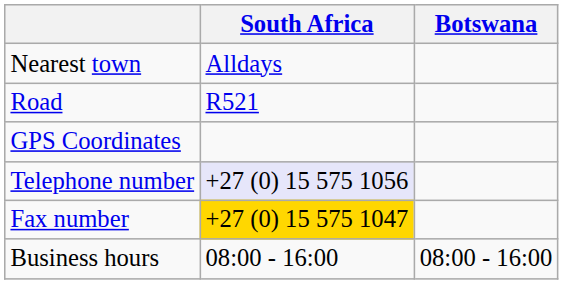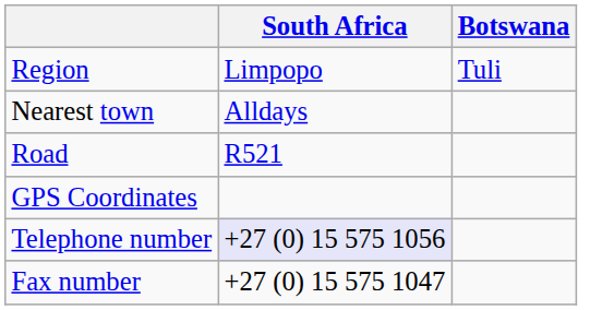 <table class="wikitable sortable">
 <tr>
 <th></th>
 <th><a href='#'>South Africa</a></th>
 <th><a href='#'>Botswana</a></th>
+</tr>
+<tr>
+<td><a href='#'>Region</a></td>
+<td><a href='#'>Limpopo</a></td>
+<td><a href='#'>Tuli</a></td>
 </tr>
 <tr>
 <td>Nearest <a href='#'>town</a></td>
 <td><a href='#'>Alldays</a></td>
 <td></td>
 </tr>
 <tr>
 <td><a href='#'>Road</a></td>
 <td><a href='#'>R521</a></td>
 <td></td>
 </tr>
 <tr>
 <td><a href='#'>GPS Coordinates</a></td>
 <td></td>
 <td></td>
 </tr>
 <tr>
 <td><a href='#'>Telephone number</a></td>
 <td style="background: lavender;">+27 (0) 15 575 1056</td>
 <td></td>
 </tr>
 <tr>
 <td><a href='#'>Fax number</a></td>
-<td style="background: gold;">+27 (0) 15 575 1047</td>
+<td>+27 (0) 15 575 1047</td>
 <td></td>
 </tr>
-<tr>
-<td>Business hours</td>
-<td>08:00 - 16:00</td>
-<td>08:00 - 16:00</td>
-</tr>
 </table>
